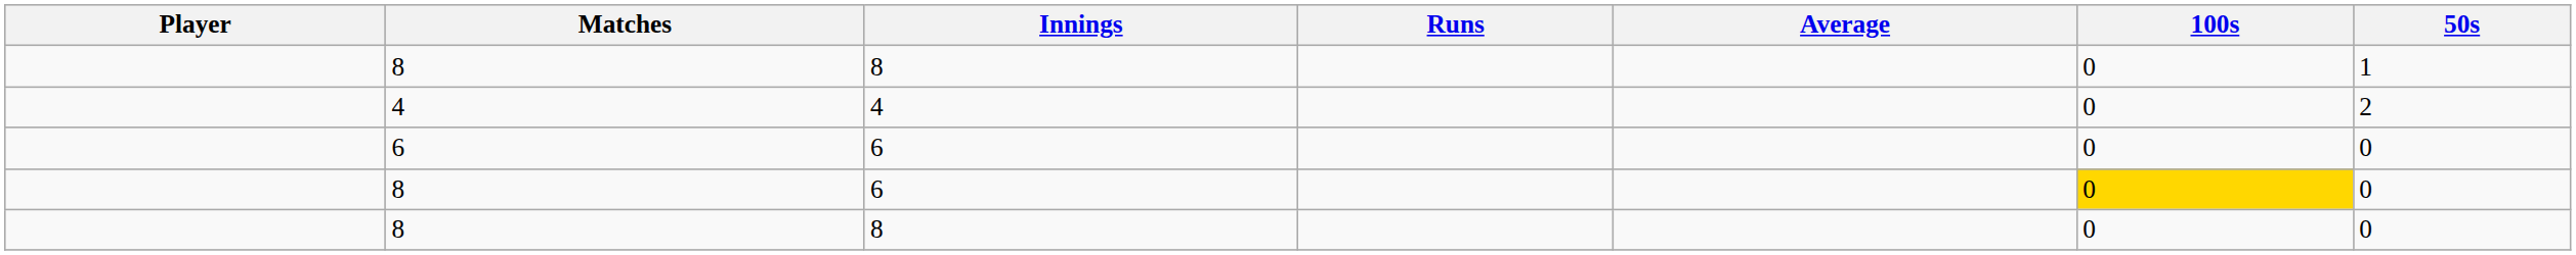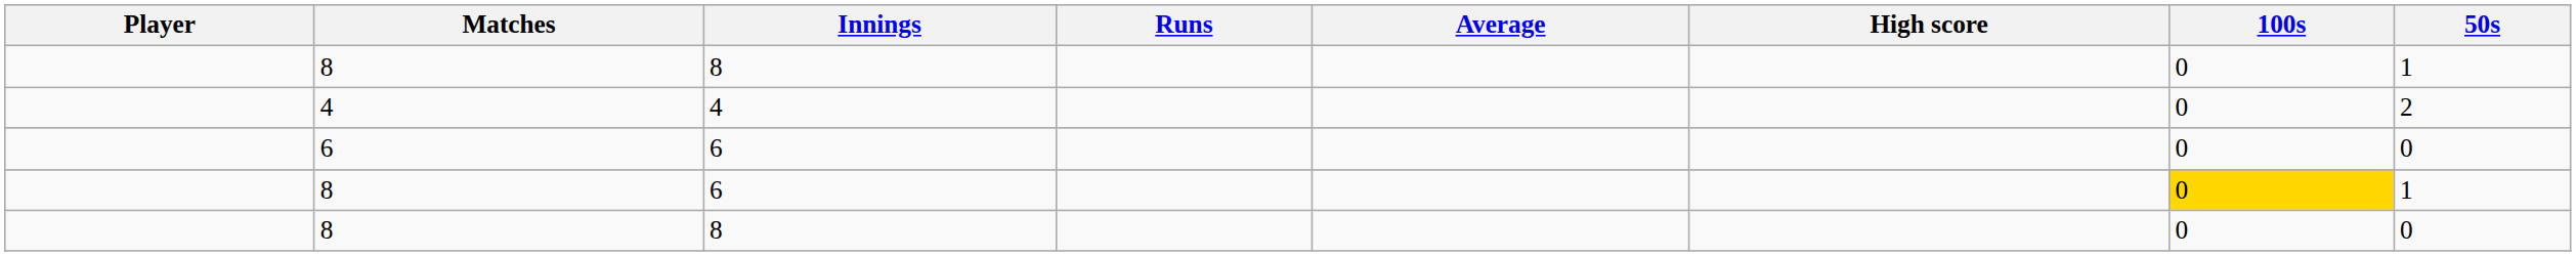 <table class="wikitable sortable" style="width:80%;">
 <tr>
 <th>Player</th>
 <th>Matches</th>
 <th><a href='#'>Innings</a></th>
 <th><a href='#'>Runs</a></th>
 <th><a href='#'>Average</a></th>
+<th>High score</th>
 <th><a href='#'>100s</a></th>
 <th><a href='#'>50s</a></th>
 </tr>
 <tr>
 <td></td>
 <td>8</td>
 <td>8</td>
+<td></td>
 <td></td>
 <td></td>
 <td>0</td>
 <td>1</td>
 </tr>
 <tr>
 <td></td>
 <td>4</td>
 <td>4</td>
 <td></td>
 <td></td>
+<td></td>
 <td>0</td>
 <td>2</td>
 </tr>
 <tr>
 <td></td>
 <td>6</td>
 <td>6</td>
+<td></td>
 <td></td>
 <td></td>
 <td>0</td>
 <td>0</td>
 </tr>
 <tr>
 <td></td>
 <td>8</td>
 <td>6</td>
 <td></td>
 <td></td>
+<td></td>
 <td style="background: gold;">0</td>
-<td>0</td>
+<td>1</td>
 </tr>
 <tr>
 <td></td>
 <td>8</td>
 <td>8</td>
 <td></td>
 <td></td>
+<td></td>
 <td>0</td>
 <td>0</td>
 </tr>
 </table>
